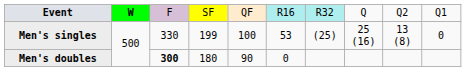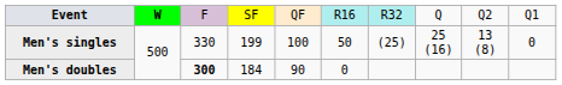 <table class="wikitable plainrowheaders" style=font-size:90%;text-align:center>
 <tr>
 <td style="width:120px; background:#dfe2e9;"><strong>Event</strong></td>
 <td style="width:40px; background:lime;"><strong>W</strong></td>
 <td style="width:40px; background:thistle;">F</td>
 <td style="width:40px; background:#ff0;">SF</td>
 <td style="width:40px; background:#ffebcd;">QF</td>
 <td style="width:40px; background:#afeeee;">R16</td>
 <td style="width:40px; background:#afeeee;">R32</td>
 <td width=40>Q</td>
 <td width=40>Q2</td>
 <td width=40>Q1</td>
 </tr>
 <tr>
 <th style="background:#ededed;">Men's singles</th>
 <td rowspan=2>500</td>
 <td>330</td>
 <td>199</td>
 <td>100</td>
-<td>53</td>
+<td>50</td>
 <td>(25)</td>
 <td>25 (16)</td>
 <td>13 (8)</td>
 <td>0</td>
 </tr>
 <tr>
 <th style="background:#ededed;">Men's doubles</th>
 <td><strong>300</strong></td>
-<td>180</td>
+<td>184</td>
 <td>90</td>
 <td>0</td>
 <td></td>
 <td></td>
 <td></td>
 <td></td>
 </tr>
 </table>
